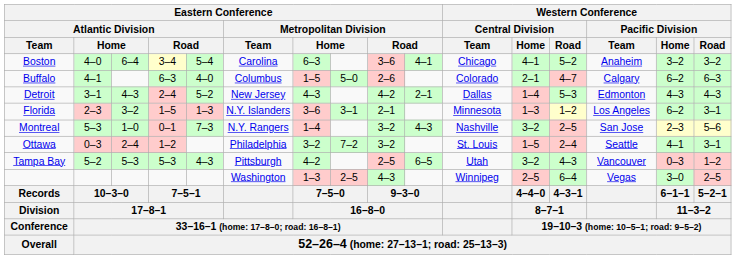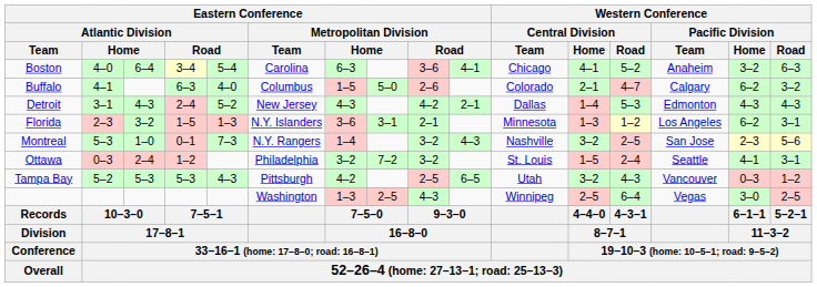 <table class="wikitable" style="text-align:center;">
 <tr>
 <th colspan="10">Eastern Conference</th>
 <th colspan="6">Western Conference</th>
 </tr>
 <tr>
 <th colspan="5">Atlantic Division</th>
 <th colspan="5">Metropolitan Division</th>
 <th colspan="3">Central Division</th>
 <th colspan="3">Pacific Division</th>
 </tr>
 <tr>
 <th colspan="1" width=100>Team</th>
 <th colspan="2" width=100>Home</th>
 <th colspan="2" width=100>Road</th>
 <th colspan="1" width=100>Team</th>
 <th colspan="2" width=100>Home</th>
 <th colspan="2" width=100>Road</th>
 <th colspan="1" width=100>Team</th>
 <th colspan="1" width=50>Home</th>
 <th colspan="1" width=50>Road</th>
 <th colspan="1" width=100>Team</th>
 <th colspan="1" width=50>Home</th>
 <th colspan="1" width=50>Road</th>
 </tr>
 <tr>
 <td><a href='#'>Boston</a></td>
 <td style="background:#cfc;" width=50>4–0</td>
 <td style="background:#cfc;" width=50>6–4</td>
 <td style="background:#ffc;" width=50>3–4 </td>
 <td style="background:#cfc;" width=50>5–4 </td>
 <td><a href='#'>Carolina</a></td>
 <td style="background:#cfc;" width=50>6–3</td>
 <td style="background:#;" width=50></td>
 <td style="background:#fcc;" width=50>3–6</td>
 <td style="background:#cfc;" width=50>4–1</td>
 <td><a href='#'>Chicago</a></td>
 <td style="background:#cfc;">4–1</td>
 <td style="background:#cfc;">5–2</td>
 <td><a href='#'>Anaheim</a></td>
 <td style="background:#cfc;">3–2</td>
-<td style="background:#cfc;">3–2</td>
+<td style="background:#cfc;">6–3</td>
 </tr>
 <tr>
 <td><a href='#'>Buffalo</a></td>
 <td style="background:#cfc;">4–1</td>
 <td style="background:#;" width=50></td>
 <td style="background:#cfc;">6–3</td>
 <td style="background:#cfc;" width=50>4–0</td>
 <td><a href='#'>Columbus</a></td>
 <td style="background:#fcc;">1–5</td>
 <td style="background:#cfc;" width=50>5–0</td>
 <td style="background:#fcc;">2–6</td>
 <td style="background:#;" width=50></td>
 <td><a href='#'>Colorado</a></td>
 <td style="background:#cfc;">2–1</td>
 <td style="background:#fcc;">4–7</td>
 <td><a href='#'>Calgary</a></td>
 <td style="background:#cfc;">6–2</td>
-<td style="background:#cfc;">6–3</td>
+<td style="background:#cfc;">3–2</td>
 </tr>
 <tr>
 <td><a href='#'>Detroit</a></td>
 <td style="background:#cfc;">3–1</td>
 <td style="background:#cfc;">4–3 </td>
 <td style="background:#fcc;">2–4</td>
 <td style="background:#cfc;">5–2</td>
 <td><a href='#'>New Jersey</a></td>
 <td style="background:#cfc;">4–3 </td>
 <td style="background:#;"></td>
 <td style="background:#cfc;">4–2</td>
 <td style="background:#cfc;">2–1 </td>
 <td><a href='#'>Dallas</a></td>
 <td style="background:#fcc;">1–4</td>
 <td style="background:#cfc;">5–3</td>
 <td><a href='#'>Edmonton</a></td>
 <td style="background:#cfc;">4–3 </td>
 <td style="background:#cfc;">4–3</td>
 </tr>
 <tr>
 <td><a href='#'>Florida</a></td>
 <td style="background:#fcc;">2–3</td>
 <td style="background:#cfc;">3–2</td>
 <td style="background:#fcc;">1–5</td>
 <td style="background:#fcc;">1–3</td>
 <td><a href='#'>N.Y. Islanders</a></td>
 <td style="background:#fcc;">3–6</td>
 <td style="background:#cfc;">3–1</td>
 <td style="background:#cfc;">2–1</td>
 <td style="background:#;"></td>
 <td><a href='#'>Minnesota</a></td>
 <td style="background:#fcc;">1–3</td>
 <td style="background:#ffc;">1–2 </td>
 <td><a href='#'>Los Angeles</a></td>
 <td style="background:#cfc;">6–2</td>
 <td style="background:#cfc;">3–1</td>
 </tr>
 <tr>
 <td><a href='#'>Montreal</a></td>
 <td style="background:#cfc;">5–3</td>
 <td style="background:#cfc;">1–0 </td>
 <td style="background:#fcc;">0–1</td>
 <td style="background:#cfc;">7–3</td>
 <td><a href='#'>N.Y. Rangers</a></td>
 <td style="background:#fcc;">1–4</td>
 <td style="background:#;"></td>
 <td style="background:#cfc;">3–2</td>
 <td style="background:#cfc;">4–3</td>
 <td><a href='#'>Nashville</a></td>
 <td style="background:#cfc;">3–2</td>
 <td style="background:#fcc;">2–5</td>
 <td><a href='#'>San Jose</a></td>
 <td style="background:#ffc;">2–3 </td>
 <td style="background:#ffc;">5–6 </td>
 </tr>
 <tr>
 <td><a href='#'>Ottawa</a></td>
 <td style="background:#fcc;">0–3</td>
 <td style="background:#fcc;">2–4</td>
 <td style="background:#fcc;">1–2</td>
 <td style="background:#;"></td>
 <td><a href='#'>Philadelphia</a></td>
 <td style="background:#cfc;">3–2 </td>
 <td style="background:#cfc;">7–2</td>
 <td style="background:#cfc;">3–2</td>
 <td style="background:#;"></td>
 <td><a href='#'>St. Louis</a></td>
 <td style="background:#fcc;">1–5</td>
 <td style="background:#fcc;">2–4</td>
 <td><a href='#'>Seattle</a></td>
 <td style="background:#cfc;">4–1</td>
 <td style="background:#cfc;">3–1</td>
 </tr>
 <tr>
 <td><a href='#'>Tampa Bay</a></td>
 <td style="background:#cfc;">5–2</td>
 <td style="background:#cfc;">5–3</td>
 <td style="background:#cfc;">5–3</td>
 <td style="background:#cfc;">4–3 </td>
 <td><a href='#'>Pittsburgh</a></td>
 <td style="background:#cfc;">4–2</td>
 <td style="background:#;"></td>
 <td style="background:#fcc;">2–5</td>
 <td style="background:#cfc;">6–5 </td>
 <td><a href='#'>Utah</a></td>
 <td style="background:#cfc;">3–2</td>
 <td style="background:#cfc;">4–3 </td>
 <td><a href='#'>Vancouver</a></td>
 <td style="background:#fcc;">0–3</td>
 <td style="background:#fcc;">1–2</td>
 </tr>
 <tr>
 <td></td>
 <td></td>
 <td></td>
 <td></td>
 <td></td>
 <td><a href='#'>Washington</a></td>
 <td style="background:#fcc;">1–3</td>
 <td style="background:#fcc;">2–5</td>
 <td style="background:#cfc;">4–3 </td>
 <td style="background:#;"></td>
 <td><a href='#'>Winnipeg</a></td>
 <td style="background:#fcc;">2–5</td>
 <td style="background:#cfc;">6–4</td>
 <td><a href='#'>Vegas</a></td>
 <td style="background:#cfc;">3–0</td>
 <td style="background:#fcc;">2–5</td>
 </tr>
 <tr>
 <th colspan="1">Records</th>
 <th colspan="2">10–3–0</th>
 <th colspan="2">7–5–1</th>
 <th colspan="1"></th>
 <th colspan="2">7–5–0</th>
 <th colspan="2">9–3–0</th>
 <th colspan="1"></th>
 <th colspan="1">4–4–0</th>
 <th colspan="1">4–3–1</th>
 <th colspan="1"></th>
 <th colspan="1">6–1–1</th>
 <th colspan="1">5–2–1</th>
 </tr>
 <tr>
 <th colspan="1">Division</th>
 <th colspan="4">17–8–1</th>
 <th colspan="1"></th>
 <th colspan="4">16–8–0</th>
 <th colspan="1"></th>
 <th colspan="2">8–7–1</th>
 <th colspan="1"></th>
 <th colspan="2">11–3–2</th>
 </tr>
 <tr>
 <th colspan="1">Conference</th>
 <th colspan="9">33–16–1 <small>(home: 17–8–0; road: 16–8–1)</small></th>
 <th colspan="1"></th>
 <th colspan="5">19–10–3 <small>(home: 10–5–1; road: 9–5–2)</small></th>
 </tr>
 <tr>
 <th colspan="1">Overall</th>
 <th colspan="15"><big>52–26–4</big> (home: 27–13–1; road: 25–13–3)</th>
 </tr>
 </table>
